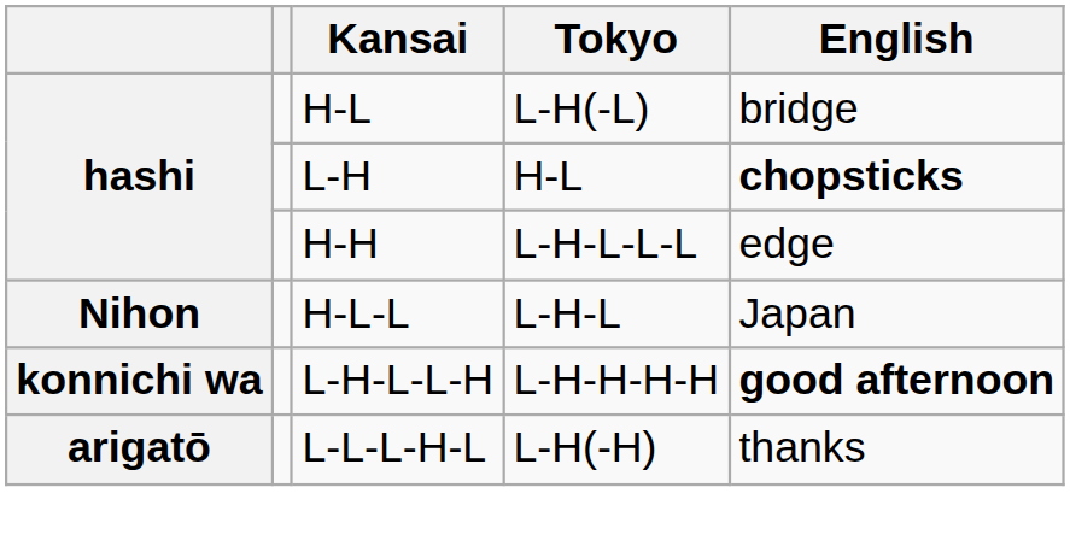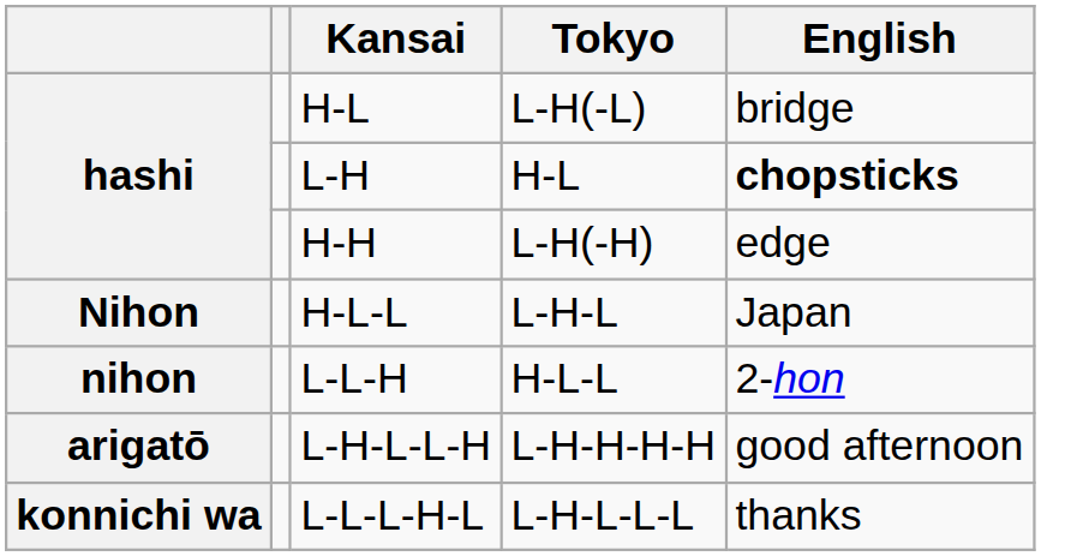 <table class="wikitable" align="center" cellpadding="7" style="clear:both;">
 <tr align="center">
 <th></th>
 <th></th>
 <th>Kansai</th>
 <th>Tokyo</th>
 <th>English</th>
 </tr>
 <tr>
 <th rowspan=3>hashi</th>
 <td></td>
 <td>H-L</td>
 <td>L-H(-L)</td>
 <td>bridge</td>
 </tr>
 <tr>
 <td></td>
 <td>L-H</td>
 <td>H-L</td>
 <td><strong>chopsticks</strong></td>
 </tr>
 <tr>
 <td></td>
 <td>H-H</td>
-<td>L-H-L-L-L</td>
+<td>L-H(-H)</td>
 <td>edge</td>
 </tr>
 <tr>
 <th>Nihon</th>
 <td></td>
 <td>H-L-L</td>
 <td>L-H-L</td>
 <td>Japan</td>
 </tr>
 <tr>
-<th>konnichi wa</th>
+<th>nihon</th>
 <td></td>
-<td>L-H-L-L-H</td>
-<td>L-H-H-H-H</td>
-<td><strong>good afternoon</strong></td>
+<td>L-L-H</td>
+<td>H-L-L</td>
+<td>2-<a href='#'><em>hon</em></a></td>
 </tr>
 <tr>
 <th>arigatō</th>
 <td></td>
+<td>L-H-L-L-H</td>
+<td>L-H-H-H-H</td>
+<td>good afternoon</td>
+</tr>
+<tr>
+<th>konnichi wa</th>
+<td></td>
 <td>L-L-L-H-L</td>
-<td>L-H(-H)</td>
+<td>L-H-L-L-L</td>
 <td>thanks</td>
 </tr>
 </table>
